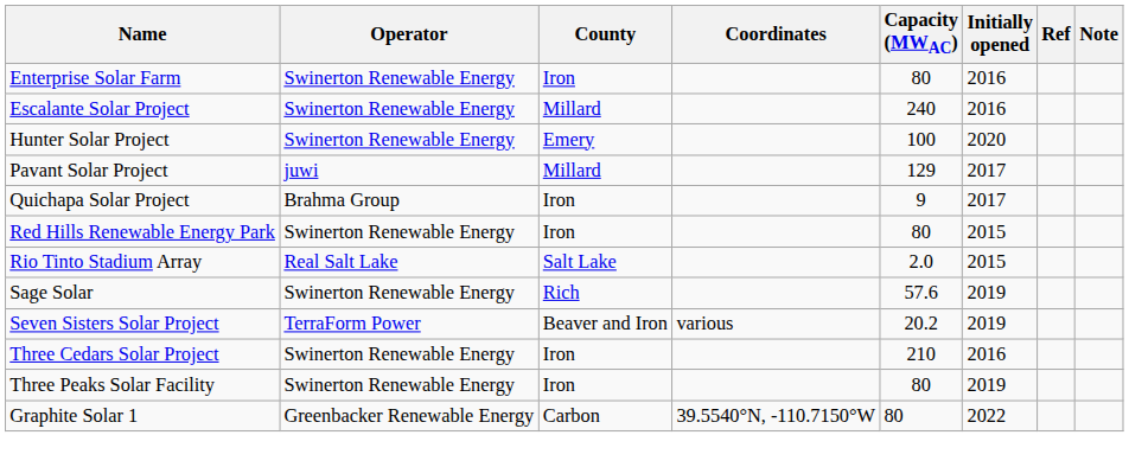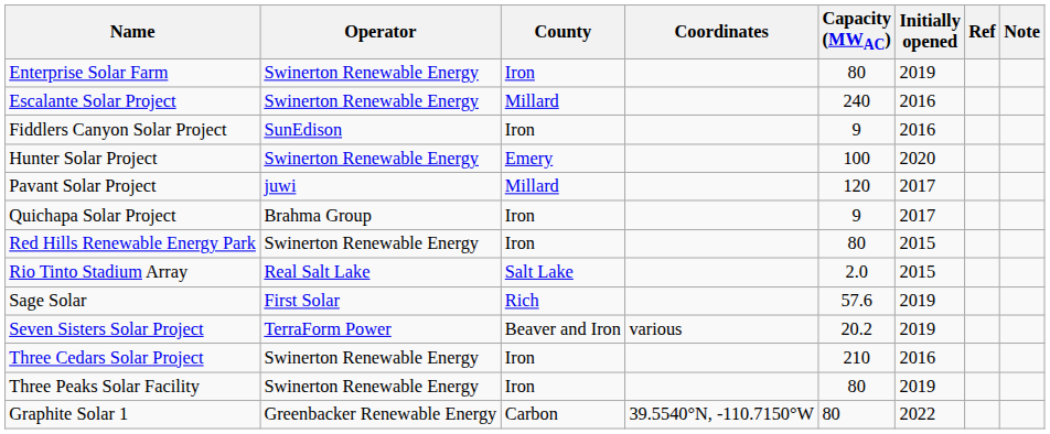 <table class="wikitable sortable">
 <tr>
 <th>Name</th>
 <th>Operator</th>
 <th>County</th>
 <th>Coordinates</th>
 <th>Capacity<br>(<a href='#'>MW<sub>AC</sub></a>)</th>
 <th>Initially<br>opened</th>
 <th>Ref</th>
 <th>Note</th>
 </tr>
 <tr>
 <td><a href='#'>Enterprise Solar Farm</a></td>
 <td><a href='#'>Swinerton Renewable Energy</a></td>
 <td><a href='#'>Iron</a></td>
 <td></td>
 <td align=center>80</td>
-<td>2016</td>
+<td>2019</td>
 <td></td>
 <td></td>
 </tr>
 <tr>
 <td><a href='#'>Escalante Solar Project</a></td>
 <td><a href='#'>Swinerton Renewable Energy</a></td>
 <td><a href='#'>Millard</a></td>
 <td></td>
 <td align=center>240</td>
+<td>2016</td>
+<td></td>
+<td></td>
+</tr>
+<tr>
+<td>Fiddlers Canyon Solar Project</td>
+<td><a href='#'>SunEdison</a></td>
+<td>Iron</td>
+<td></td>
+<td align=center>9</td>
 <td>2016</td>
 <td></td>
 <td></td>
 </tr>
 <tr>
 <td>Hunter Solar Project</td>
 <td><a href='#'>Swinerton Renewable Energy</a></td>
 <td><a href='#'>Emery</a></td>
 <td></td>
 <td align=center>100</td>
 <td>2020</td>
 <td></td>
 <td></td>
 </tr>
 <tr>
 <td>Pavant Solar Project</td>
 <td><a href='#'>juwi</a></td>
 <td><a href='#'>Millard</a></td>
 <td></td>
-<td align=center>129</td>
+<td align=center>120</td>
 <td>2017</td>
 <td></td>
 <td></td>
 </tr>
 <tr>
 <td>Quichapa Solar Project</td>
 <td>Brahma Group</td>
 <td>Iron</td>
 <td></td>
 <td align=center>9</td>
 <td>2017</td>
 <td></td>
 <td></td>
 </tr>
 <tr>
 <td><a href='#'>Red Hills Renewable Energy Park</a></td>
 <td>Swinerton Renewable Energy</td>
 <td>Iron</td>
 <td></td>
 <td align=center>80</td>
 <td>2015</td>
 <td></td>
 <td></td>
 </tr>
 <tr>
 <td><a href='#'>Rio Tinto Stadium</a> Array</td>
 <td><a href='#'>Real Salt Lake</a></td>
 <td><a href='#'>Salt Lake</a></td>
 <td></td>
 <td align=center>2.0</td>
 <td>2015</td>
 <td></td>
 <td></td>
 </tr>
 <tr>
 <td>Sage Solar</td>
-<td>Swinerton Renewable Energy</td>
+<td><a href='#'>First Solar</a></td>
 <td><a href='#'>Rich</a></td>
 <td></td>
 <td align=center>57.6</td>
 <td>2019</td>
 <td></td>
 <td></td>
 </tr>
 <tr>
 <td><a href='#'>Seven Sisters Solar Project</a></td>
 <td><a href='#'>TerraForm Power</a></td>
 <td>Beaver and Iron</td>
 <td>various</td>
 <td align=center>20.2</td>
 <td>2019</td>
 <td></td>
 <td></td>
 </tr>
 <tr>
 <td><a href='#'>Three Cedars Solar Project</a></td>
 <td>Swinerton Renewable Energy</td>
 <td>Iron</td>
 <td></td>
 <td align=center>210</td>
 <td>2016</td>
 <td></td>
 <td></td>
 </tr>
 <tr>
 <td>Three Peaks Solar Facility</td>
 <td>Swinerton Renewable Energy</td>
 <td>Iron</td>
 <td></td>
 <td align=center>80</td>
 <td>2019</td>
 <td></td>
 <td></td>
 </tr>
 <tr>
 <td>Graphite Solar 1</td>
 <td>Greenbacker Renewable Energy</td>
 <td>Carbon</td>
 <td>39.5540°N, -110.7150°W</td>
 <td>80</td>
 <td>2022</td>
 <td></td>
 <td></td>
 </tr>
 </table>
